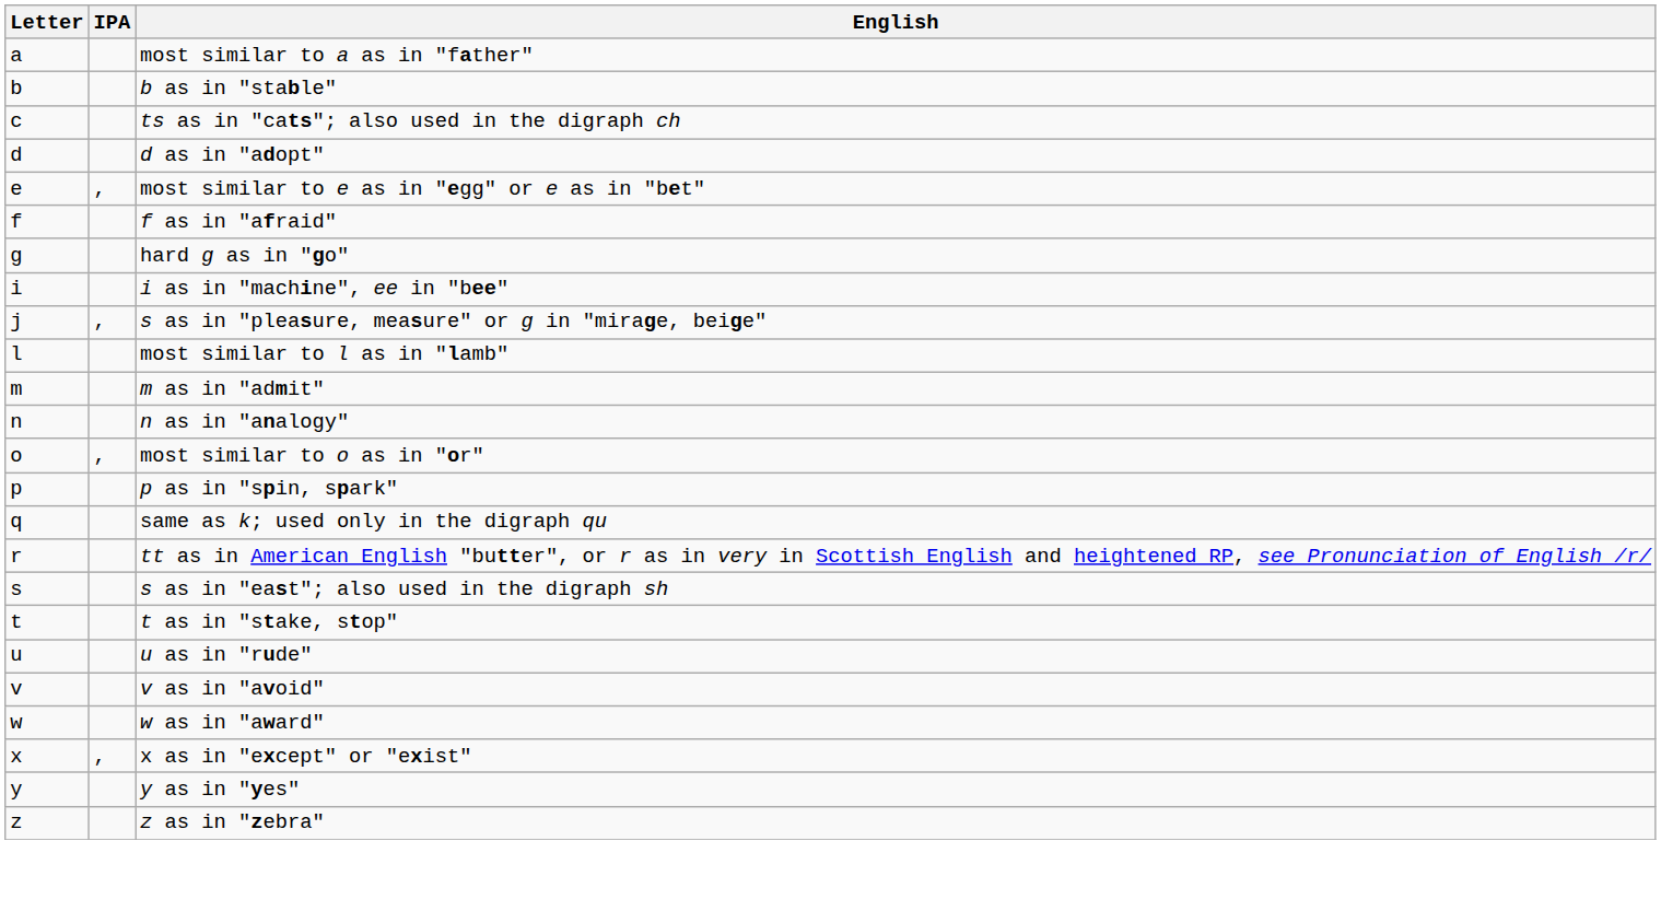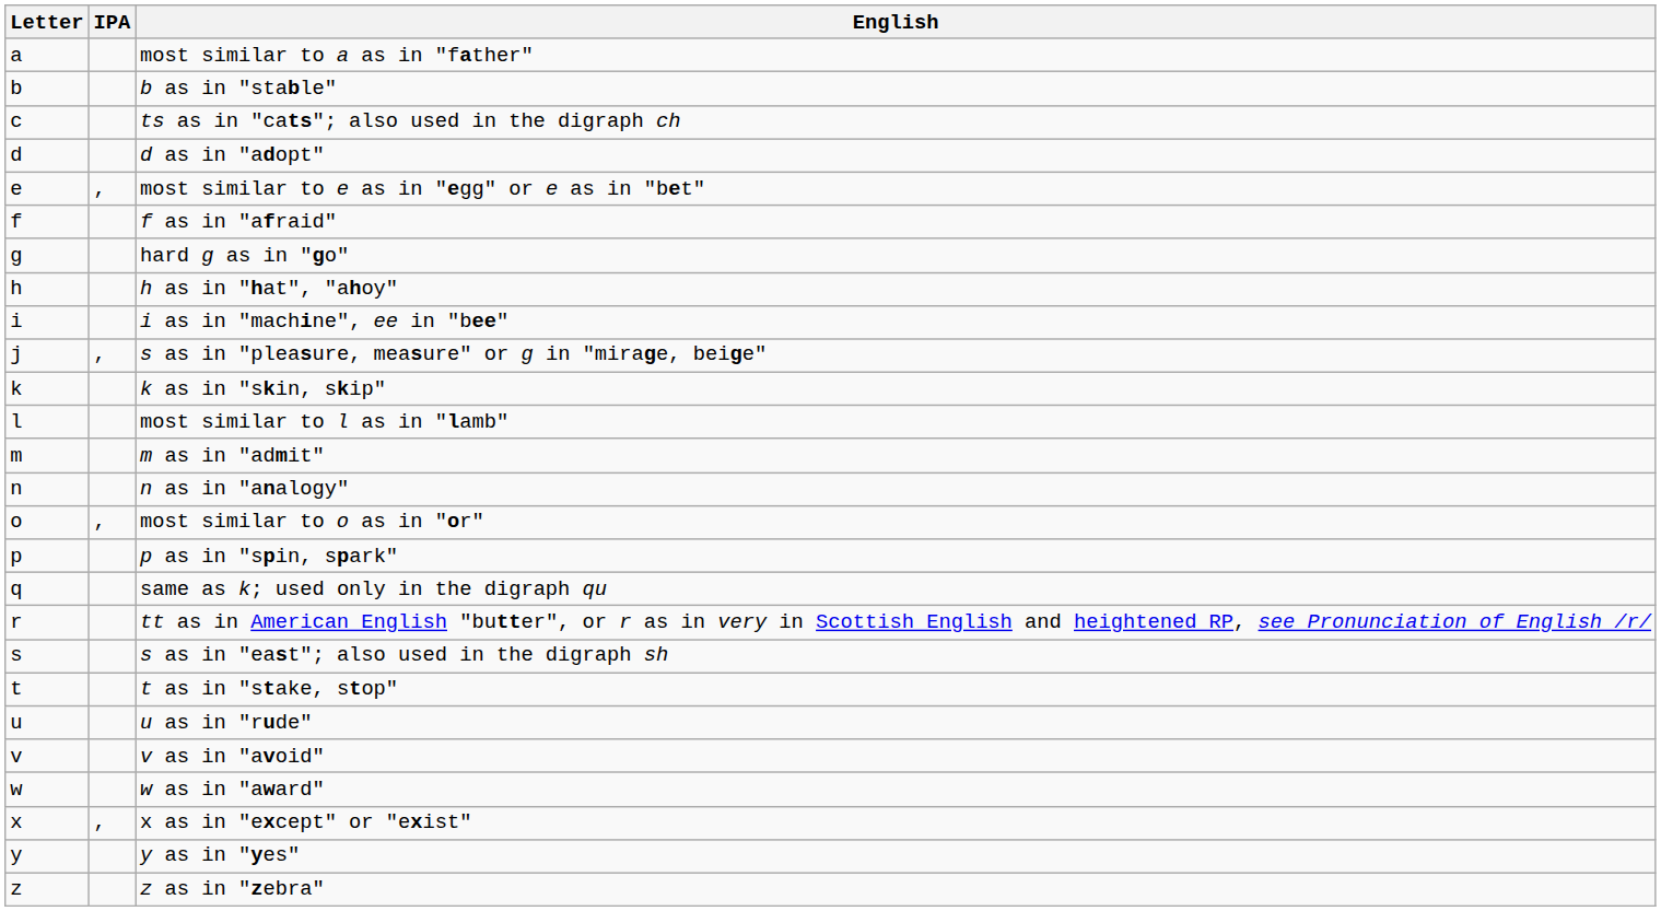 <table class="wikitable">
 <tr>
 <th>Letter</th>
 <th>IPA</th>
 <th>English</th>
 </tr>
 <tr>
 <td>a</td>
 <td></td>
 <td>most similar to <em>a</em> as in "f<strong>a</strong>ther"</td>
 </tr>
 <tr>
 <td>b</td>
 <td></td>
 <td><em>b</em> as in "sta<strong>b</strong>le"</td>
 </tr>
 <tr>
 <td>c</td>
 <td></td>
 <td><em>ts</em> as in "ca<strong>ts</strong>"; also used in the digraph <em>ch</em></td>
 </tr>
 <tr>
 <td>d</td>
 <td></td>
 <td><em>d</em> as in "a<strong>d</strong>opt"</td>
 </tr>
 <tr>
 <td>e</td>
 <td>, </td>
 <td>most similar to <em>e</em> as in "<strong>e</strong>gg" or <em>e</em> as in "b<strong>e</strong>t"</td>
 </tr>
 <tr>
 <td>f</td>
 <td></td>
 <td><em>f</em> as in "a<strong>f</strong>raid"</td>
 </tr>
 <tr>
 <td>g</td>
 <td></td>
 <td>hard <em>g</em> as in "<strong>g</strong>o"</td>
 </tr>
 <tr>
+<td>h</td>
+<td></td>
+<td><em>h</em> as in "<strong>h</strong>at", "a<strong>h</strong>oy"</td>
+</tr>
+<tr>
 <td>i</td>
 <td></td>
 <td><em>i</em> as in "mach<strong>i</strong>ne", <em>ee</em> in "b<strong>ee</strong>"</td>
 </tr>
 <tr>
 <td>j</td>
 <td>, </td>
 <td><em>s</em> as in "plea<strong>s</strong>ure, mea<strong>s</strong>ure" or <em>g</em> in "mira<strong>g</strong>e, bei<strong>g</strong>e"</td>
+</tr>
+<tr>
+<td>k</td>
+<td></td>
+<td><em>k</em> as in "s<strong>k</strong>in, s<strong>k</strong>ip"</td>
 </tr>
 <tr>
 <td>l</td>
 <td></td>
 <td>most similar to <em>l</em> as in "<strong>l</strong>amb"</td>
 </tr>
 <tr>
 <td>m</td>
 <td></td>
 <td><em>m</em> as in "ad<strong>m</strong>it"</td>
 </tr>
 <tr>
 <td>n</td>
 <td></td>
 <td><em>n</em> as in "a<strong>n</strong>alogy"</td>
 </tr>
 <tr>
 <td>o</td>
 <td>, </td>
 <td>most similar to <em>o</em> as in "<strong>o</strong>r"</td>
 </tr>
 <tr>
 <td>p</td>
 <td></td>
 <td><em>p</em> as in "s<strong>p</strong>in, s<strong>p</strong>ark"</td>
 </tr>
 <tr>
 <td>q</td>
 <td></td>
 <td>same as <em>k</em>; used only in the digraph <em>qu</em></td>
 </tr>
 <tr>
 <td>r</td>
 <td></td>
 <td><em>tt</em> as in <a href='#'>American English</a> "bu<strong>tt</strong>er", or <em>r</em> as in <em>very</em> in <a href='#'>Scottish English</a> and <a href='#'>heightened RP</a>, <em><a href='#'>see Pronunciation of English /r/</a></em></td>
 </tr>
 <tr>
 <td>s</td>
 <td></td>
 <td><em>s</em> as in "ea<strong>s</strong>t"; also used in the digraph <em>sh</em></td>
 </tr>
 <tr>
 <td>t</td>
 <td></td>
 <td><em>t</em> as in "s<strong>t</strong>ake, s<strong>t</strong>op"</td>
 </tr>
 <tr>
 <td>u</td>
 <td></td>
 <td><em>u</em> as in "r<strong>u</strong>de"</td>
 </tr>
 <tr>
 <td>v</td>
 <td></td>
 <td><em>v</em> as in "a<strong>v</strong>oid"</td>
 </tr>
 <tr>
 <td>w</td>
 <td></td>
 <td><em>w</em> as in "a<strong>w</strong>ard"</td>
 </tr>
 <tr>
 <td>x</td>
 <td>, </td>
 <td>x as in "e<strong>x</strong>cept" or "e<strong>x</strong>ist"</td>
 </tr>
 <tr>
 <td>y</td>
 <td></td>
 <td><em>y</em> as in "<strong>y</strong>es"</td>
 </tr>
 <tr>
 <td>z</td>
 <td></td>
 <td><em>z</em> as in "<strong>z</strong>ebra"</td>
 </tr>
 </table>
